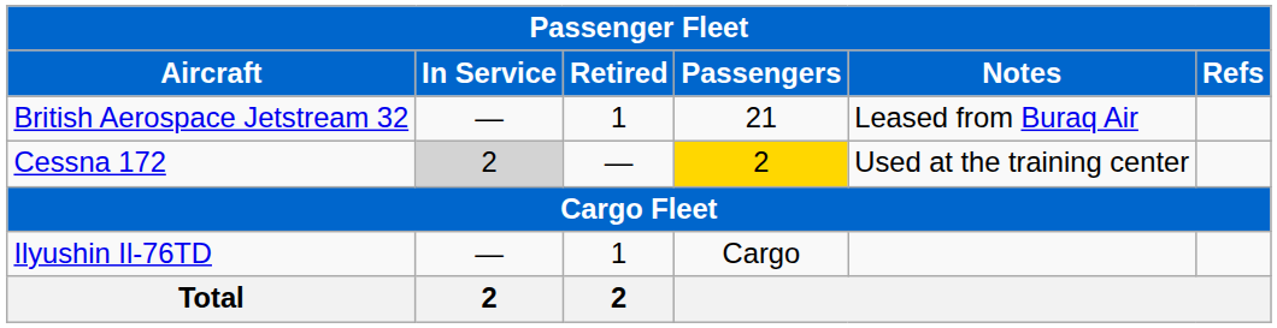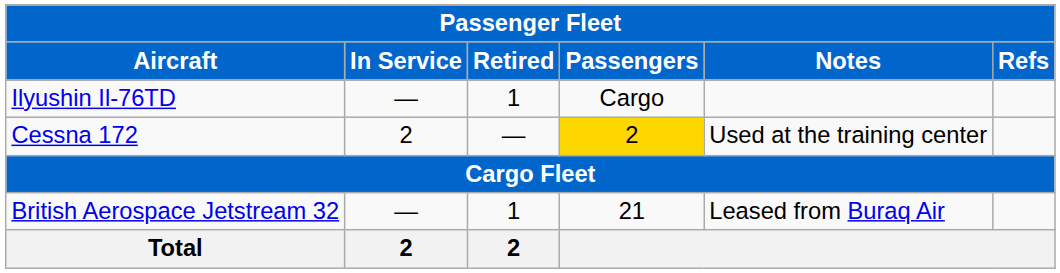 <table class="wikitable" style="margin:auto;">
 <tr>
 <th style="background:#0066cc; color:white;" colspan="6">Passenger Fleet</th>
 </tr>
 <tr>
 <th style="background:#0066cc; color:white;">Aircraft</th>
 <th style="background:#0066cc; color:white;">In Service</th>
 <th style="background:#0066cc; color:white;">Retired</th>
 <th style="background:#0066cc; color:white;">Passengers</th>
 <th style="background:#0066cc; color:white;">Notes</th>
 <th style="background:#0066cc; color:white;">Refs</th>
 </tr>
 <tr>
-<td><a href='#'>British Aerospace Jetstream 32</a></td>
+<td><a href='#'>Ilyushin Il-76TD</a></td>
 <td align=center>—</td>
 <td align=center>1</td>
-<td align=center>21</td>
-<td>Leased from <a href='#'>Buraq Air</a></td>
+<td align=center><abbr>Cargo</abbr></td>
+<td></td>
 <td align=center></td>
 </tr>
 <tr>
 <td><a href='#'>Cessna 172</a></td>
-<td align=center style="background: lightgrey;">2</td>
+<td align=center>2</td>
 <td align=center>—</td>
 <td align=center style="background: gold;">2</td>
 <td>Used at the training center</td>
 <td align=center></td>
 </tr>
 <tr>
 <th style="background:#0066cc; color:white;" colspan="6">Cargo Fleet</th>
 </tr>
 <tr>
-<td><a href='#'>Ilyushin Il-76TD</a></td>
+<td><a href='#'>British Aerospace Jetstream 32</a></td>
 <td align=center>—</td>
 <td align=center>1</td>
-<td align=center><abbr>Cargo</abbr></td>
-<td></td>
+<td align=center>21</td>
+<td>Leased from <a href='#'>Buraq Air</a></td>
 <td align=center></td>
 </tr>
 <tr>
 <th>Total</th>
 <th>2</th>
 <th>2</th>
 <th colspan="3"></th>
 </tr>
 </table>
